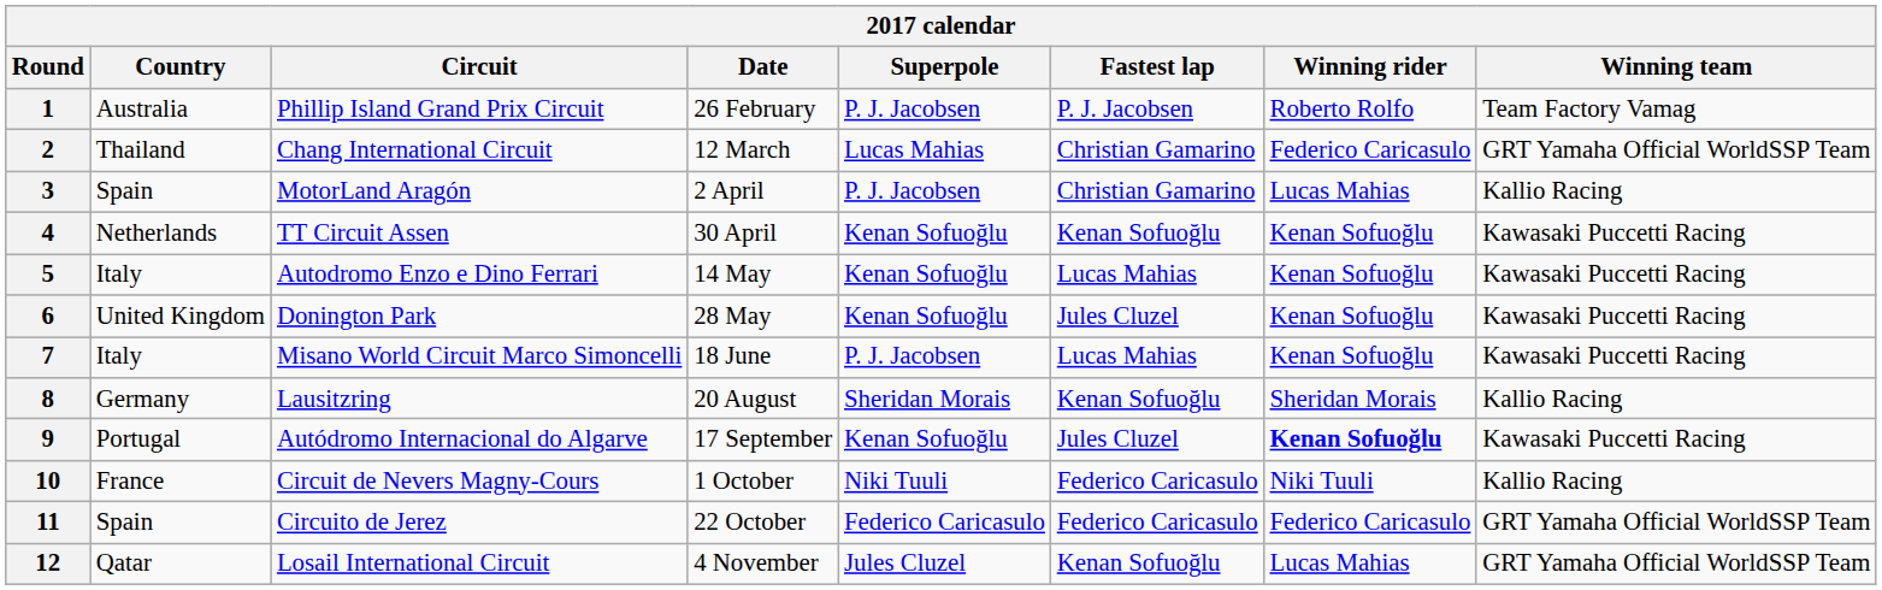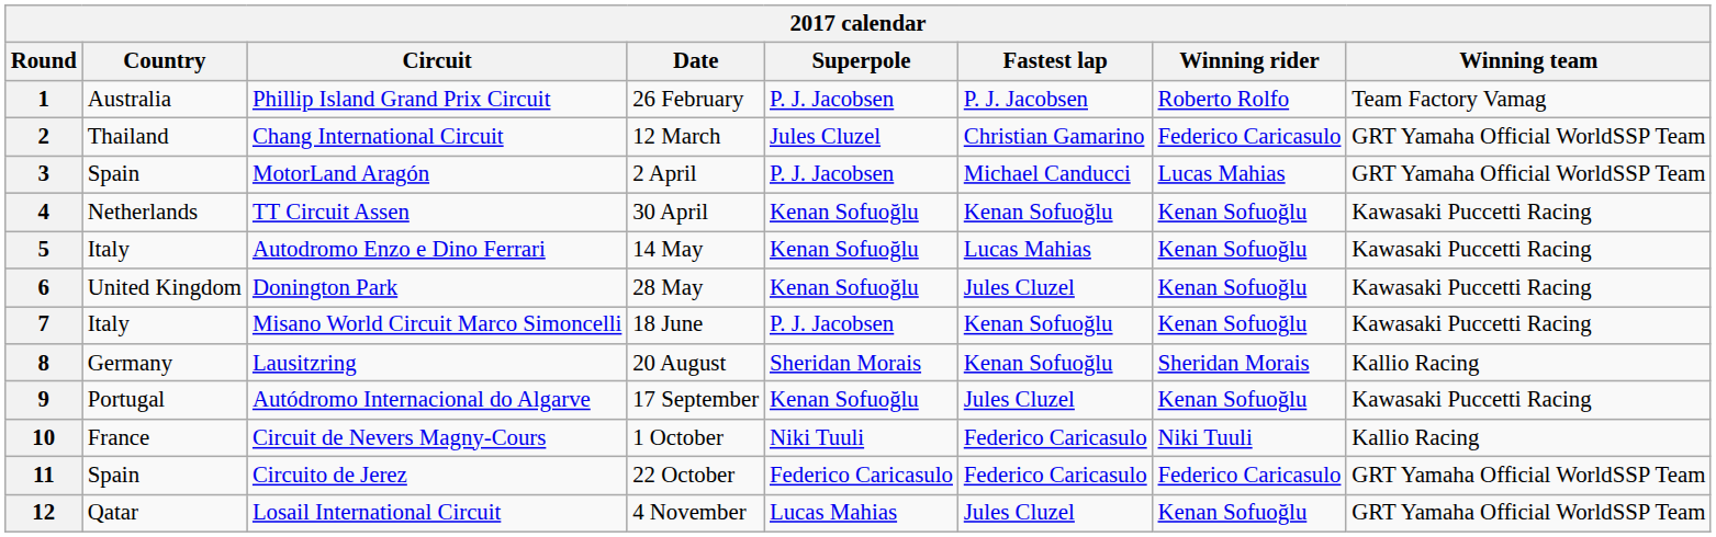 <table class="wikitable" style="font-size: 85%">
 <tr>
 <th colspan=10>2017 calendar</th>
 </tr>
 <tr>
 <th>Round</th>
 <th>Country</th>
 <th>Circuit</th>
 <th>Date</th>
 <th>Superpole</th>
 <th>Fastest lap</th>
 <th>Winning rider</th>
 <th>Winning team<br></th>
 </tr>
 <tr>
 <th>1</th>
 <td> Australia</td>
 <td><a href='#'>Phillip Island Grand Prix Circuit</a></td>
 <td>26 February</td>
 <td> <a href='#'>P. J. Jacobsen</a></td>
 <td> <a href='#'>P. J. Jacobsen</a></td>
 <td> <a href='#'>Roberto Rolfo</a></td>
 <td>Team Factory Vamag</td>
 </tr>
 <tr>
 <th>2</th>
 <td> Thailand</td>
 <td><a href='#'>Chang International Circuit</a></td>
 <td>12 March</td>
-<td> <a href='#'>Lucas Mahias</a></td>
+<td> <a href='#'>Jules Cluzel</a></td>
 <td> <a href='#'>Christian Gamarino</a></td>
 <td> <a href='#'>Federico Caricasulo</a></td>
 <td>GRT Yamaha Official WorldSSP Team</td>
 </tr>
 <tr>
 <th>3</th>
 <td> Spain</td>
 <td><a href='#'>MotorLand Aragón</a></td>
 <td>2 April</td>
 <td> <a href='#'>P. J. Jacobsen</a></td>
-<td> <a href='#'>Christian Gamarino</a></td>
+<td> <a href='#'>Michael Canducci</a></td>
 <td> <a href='#'>Lucas Mahias</a></td>
-<td>Kallio Racing</td>
+<td>GRT Yamaha Official WorldSSP Team</td>
 </tr>
 <tr>
 <th>4</th>
 <td> Netherlands</td>
 <td><a href='#'>TT Circuit Assen</a></td>
 <td>30 April</td>
 <td> <a href='#'>Kenan Sofuoğlu</a></td>
 <td> <a href='#'>Kenan Sofuoğlu</a></td>
 <td> <a href='#'>Kenan Sofuoğlu</a></td>
 <td>Kawasaki Puccetti Racing</td>
 </tr>
 <tr>
 <th>5</th>
 <td> Italy</td>
 <td><a href='#'>Autodromo Enzo e Dino Ferrari</a></td>
 <td>14 May</td>
 <td> <a href='#'>Kenan Sofuoğlu</a></td>
 <td> <a href='#'>Lucas Mahias</a></td>
 <td> <a href='#'>Kenan Sofuoğlu</a></td>
 <td>Kawasaki Puccetti Racing</td>
 </tr>
 <tr>
 <th>6</th>
 <td> United Kingdom</td>
 <td><a href='#'>Donington Park</a></td>
 <td>28 May</td>
 <td> <a href='#'>Kenan Sofuoğlu</a></td>
 <td> <a href='#'>Jules Cluzel</a></td>
 <td> <a href='#'>Kenan Sofuoğlu</a></td>
 <td>Kawasaki Puccetti Racing</td>
 </tr>
 <tr>
 <th>7</th>
 <td> Italy</td>
 <td><a href='#'>Misano World Circuit Marco Simoncelli</a></td>
 <td>18 June</td>
 <td> <a href='#'>P. J. Jacobsen</a></td>
-<td> <a href='#'>Lucas Mahias</a></td>
+<td> <a href='#'>Kenan Sofuoğlu</a></td>
 <td> <a href='#'>Kenan Sofuoğlu</a></td>
 <td>Kawasaki Puccetti Racing</td>
 </tr>
 <tr>
 <th>8</th>
 <td> Germany</td>
 <td><a href='#'>Lausitzring</a></td>
 <td>20 August</td>
 <td> <a href='#'>Sheridan Morais</a></td>
 <td> <a href='#'>Kenan Sofuoğlu</a></td>
 <td> <a href='#'>Sheridan Morais</a></td>
 <td>Kallio Racing</td>
 </tr>
 <tr>
 <th>9</th>
 <td> Portugal</td>
 <td><a href='#'>Autódromo Internacional do Algarve</a></td>
 <td>17 September</td>
 <td> <a href='#'>Kenan Sofuoğlu</a></td>
 <td> <a href='#'>Jules Cluzel</a></td>
-<td><strong> <a href='#'>Kenan Sofuoğlu</a></strong></td>
+<td> <a href='#'>Kenan Sofuoğlu</a></td>
 <td>Kawasaki Puccetti Racing</td>
 </tr>
 <tr>
 <th>10</th>
 <td> France</td>
 <td><a href='#'>Circuit de Nevers Magny-Cours</a></td>
 <td>1 October</td>
 <td> <a href='#'>Niki Tuuli</a></td>
 <td> <a href='#'>Federico Caricasulo</a></td>
 <td> <a href='#'>Niki Tuuli</a></td>
 <td>Kallio Racing</td>
 </tr>
 <tr>
 <th>11</th>
 <td> Spain</td>
 <td><a href='#'>Circuito de Jerez</a></td>
 <td>22 October</td>
 <td> <a href='#'>Federico Caricasulo</a></td>
 <td> <a href='#'>Federico Caricasulo</a></td>
 <td> <a href='#'>Federico Caricasulo</a></td>
 <td>GRT Yamaha Official WorldSSP Team</td>
 </tr>
 <tr>
 <th>12</th>
 <td> Qatar</td>
 <td><a href='#'>Losail International Circuit</a></td>
 <td>4 November</td>
+<td> <a href='#'>Lucas Mahias</a></td>
 <td> <a href='#'>Jules Cluzel</a></td>
 <td> <a href='#'>Kenan Sofuoğlu</a></td>
-<td> <a href='#'>Lucas Mahias</a></td>
 <td>GRT Yamaha Official WorldSSP Team</td>
 </tr>
 </table>
